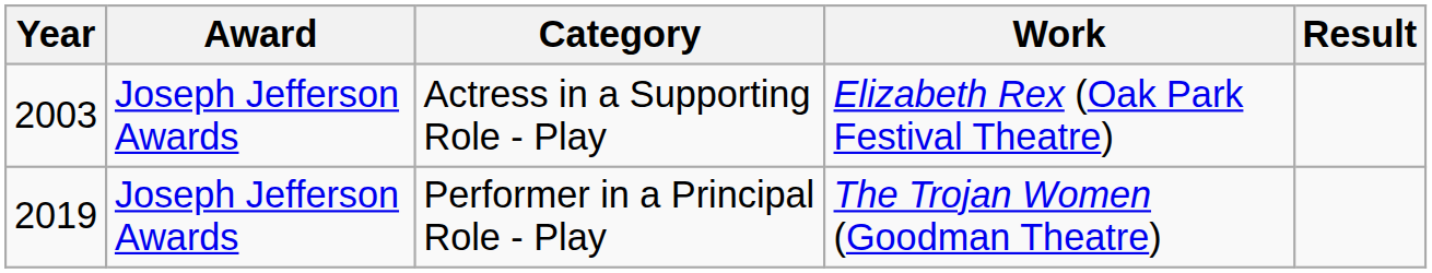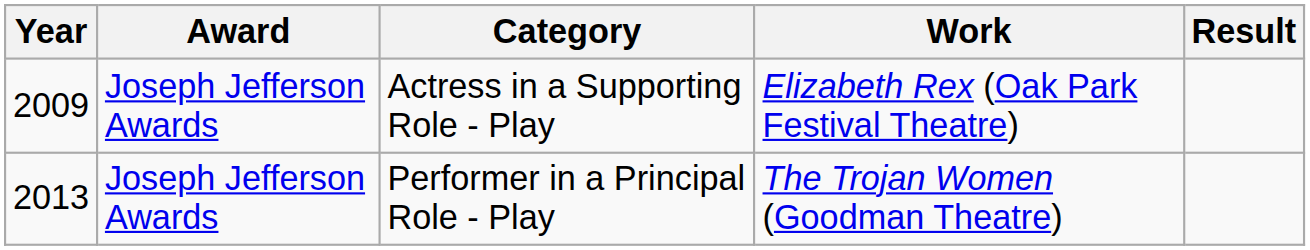 <table class="wikitable">
 <tr>
 <th>Year</th>
 <th>Award</th>
 <th>Category</th>
 <th>Work</th>
 <th>Result</th>
 </tr>
 <tr>
-<td>2003</td>
+<td>2009</td>
 <td><a href='#'>Joseph Jefferson Awards</a></td>
 <td>Actress in a Supporting Role - Play</td>
 <td><em><a href='#'>Elizabeth Rex</a></em> (<a href='#'>Oak Park Festival Theatre</a>)</td>
 <td></td>
 </tr>
 <tr>
-<td>2019</td>
+<td>2013</td>
 <td><a href='#'>Joseph Jefferson Awards</a></td>
 <td>Performer in a Principal Role - Play</td>
 <td><em><a href='#'>The Trojan Women</a></em> (<a href='#'>Goodman Theatre</a>)</td>
 <td></td>
 </tr>
 </table>
